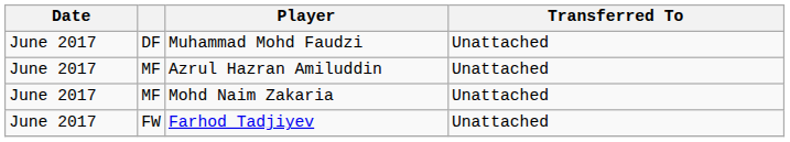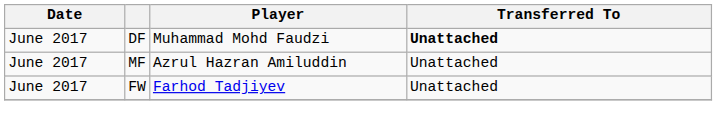 <table class="wikitable plainrowheaders sortable" style="font-size:95%">
 <tr>
 <th scope=col style="width:95px;"><strong>Date</strong></th>
 <th></th>
 <th scope=col style="width:210px;"><strong>Player</strong></th>
 <th scope=col style="width:250px;"><strong>Transferred To</strong></th>
 </tr>
 <tr>
 <td>June 2017</td>
 <td>DF</td>
 <td> Muhammad Mohd Faudzi</td>
-<td>Unattached</td>
+<td><strong>Unattached</strong></td>
 </tr>
 <tr>
 <td>June 2017</td>
 <td>MF</td>
 <td> Azrul Hazran Amiluddin</td>
-<td>Unattached</td>
-</tr>
-<tr>
-<td>June 2017</td>
-<td>MF</td>
-<td> Mohd Naim Zakaria</td>
 <td>Unattached</td>
 </tr>
 <tr>
 <td>June 2017</td>
 <td>FW</td>
 <td> <a href='#'>Farhod Tadjiyev</a></td>
 <td>Unattached</td>
 </tr>
 <tr>
 </tr>
 </table>
